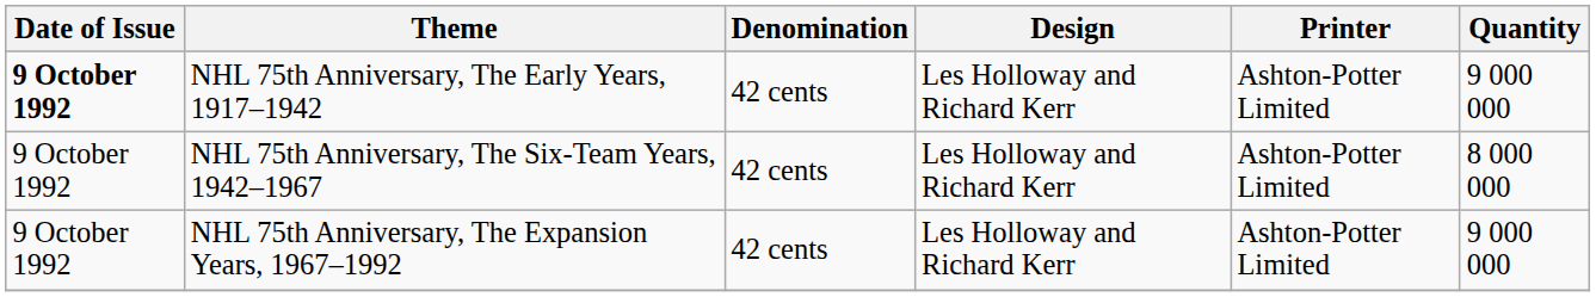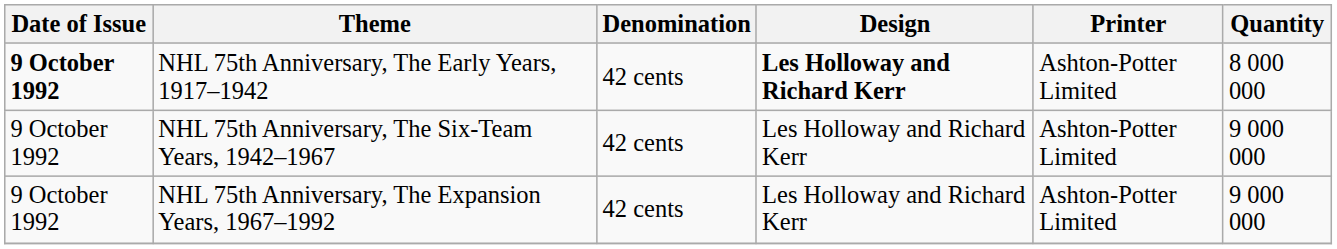 <table class="wikitable sortable">
 <tr>
 <th>Date of Issue</th>
 <th>Theme</th>
 <th>Denomination</th>
 <th>Design</th>
 <th>Printer</th>
 <th>Quantity</th>
 </tr>
 <tr>
 <td><strong>9 October 1992</strong></td>
 <td>NHL 75th Anniversary, The Early Years, 1917–1942</td>
 <td>42 cents</td>
-<td>Les Holloway and Richard Kerr</td>
+<td><strong>Les Holloway and Richard Kerr</strong></td>
 <td>Ashton-Potter Limited</td>
-<td>9 000 000</td>
+<td>8 000 000</td>
 </tr>
 <tr>
 <td>9 October 1992</td>
 <td>NHL 75th Anniversary, The Six-Team Years, 1942–1967</td>
 <td>42 cents</td>
 <td>Les Holloway and Richard Kerr</td>
 <td>Ashton-Potter Limited</td>
-<td>8 000 000</td>
+<td>9 000 000</td>
 </tr>
 <tr>
 <td>9 October 1992</td>
 <td>NHL 75th Anniversary, The Expansion Years, 1967–1992</td>
 <td>42 cents</td>
 <td>Les Holloway and Richard Kerr</td>
 <td>Ashton-Potter Limited</td>
 <td>9 000 000</td>
 </tr>
 <tr>
 </tr>
 </table>
